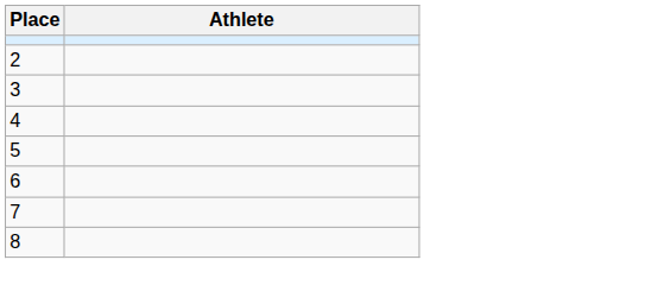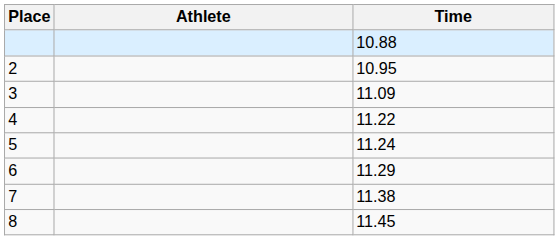 <table class=wikitable>
 <tr>
 <th>Place</th>
 <th style="width:18em">Athlete</th>
+<th style="width:12em">Time</th>
 </tr>
 <tr style="background:#daefff;">
 <td></td>
 <td></td>
+<td>10.88</td>
 </tr>
 <tr>
 <td>2</td>
 <td></td>
+<td>10.95</td>
 </tr>
 <tr>
 <td>3</td>
 <td></td>
+<td>11.09</td>
 </tr>
 <tr>
 <td>4</td>
 <td></td>
+<td>11.22</td>
 </tr>
 <tr>
 <td>5</td>
 <td></td>
+<td>11.24</td>
 </tr>
 <tr>
 <td>6</td>
 <td></td>
+<td>11.29</td>
 </tr>
 <tr>
 <td>7</td>
 <td></td>
+<td>11.38</td>
 </tr>
 <tr>
 <td>8</td>
 <td></td>
+<td>11.45</td>
 </tr>
 </table>
